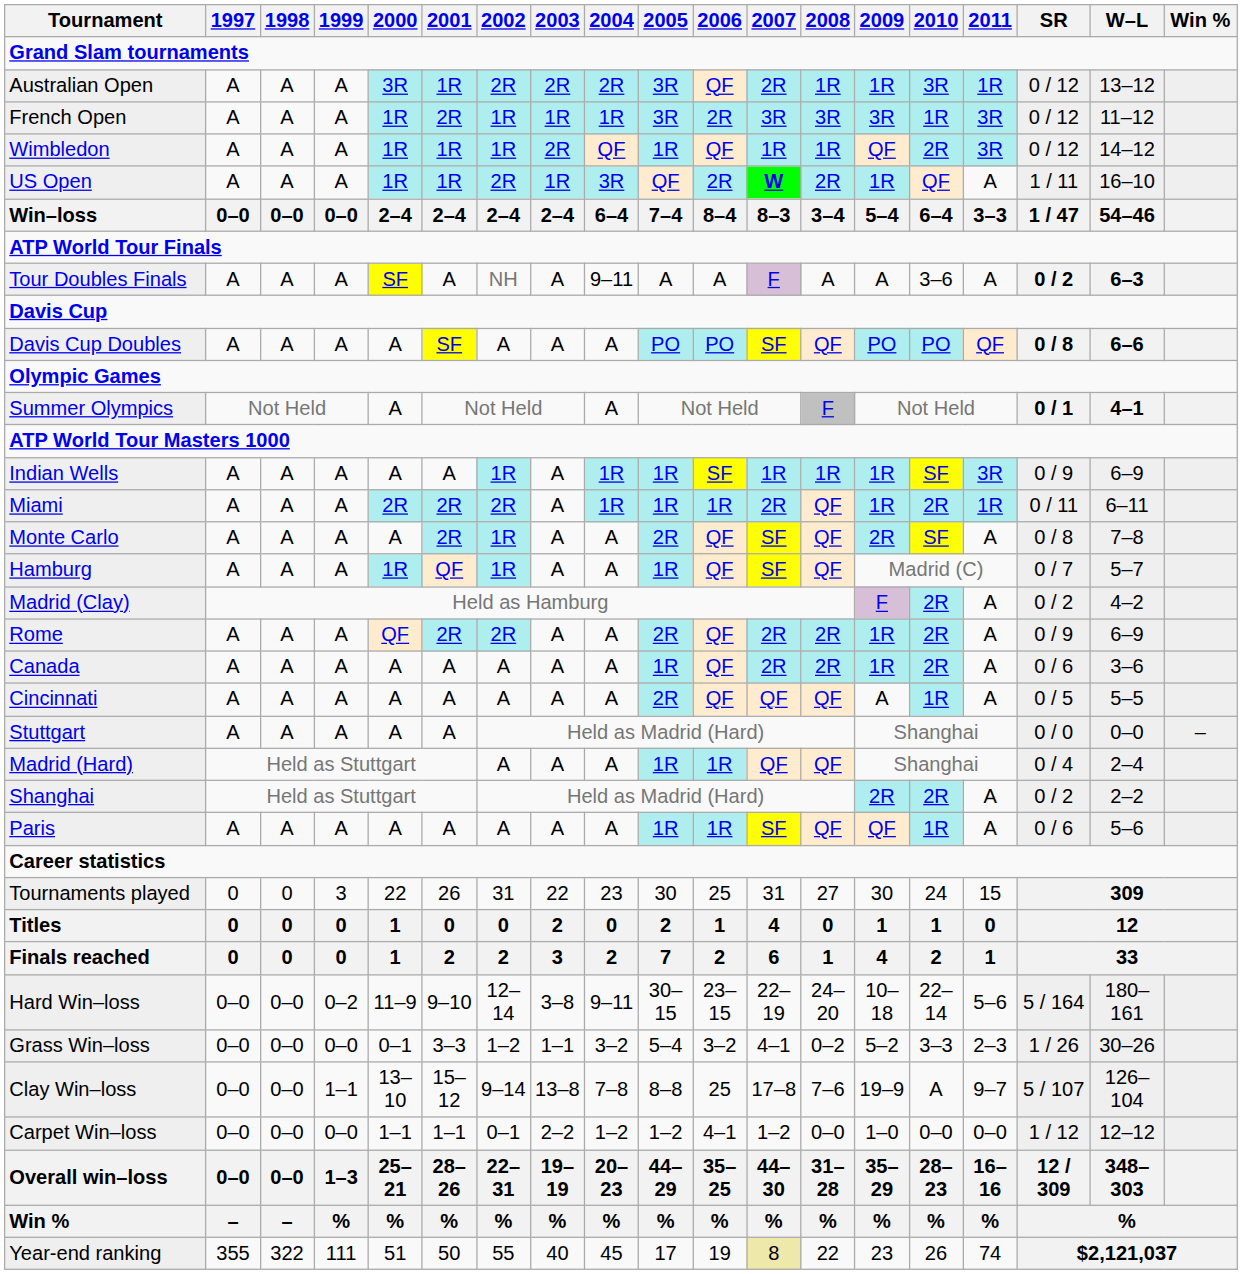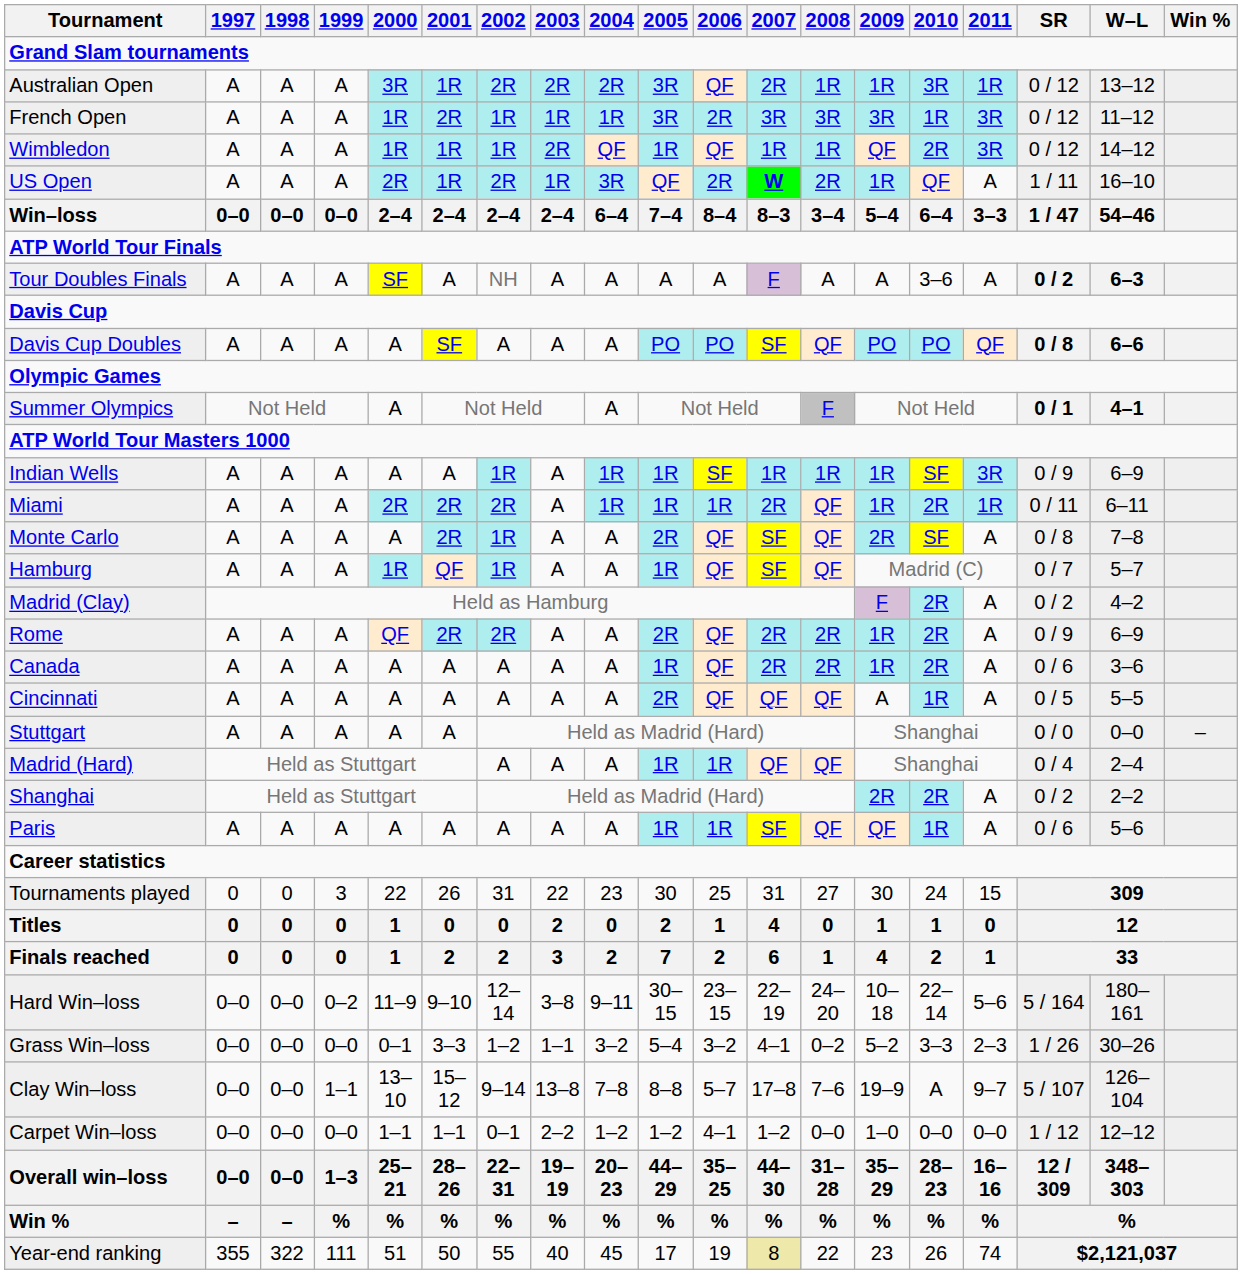 <table class=wikitable style=text-align:center;font-size:98%>
 <tr>
 <th width=150>Tournament</th>
 <th width=35><a href='#'>1997</a></th>
 <th width=35><a href='#'>1998</a></th>
 <th width=35><a href='#'>1999</a></th>
 <th width=35><a href='#'>2000</a></th>
 <th width=35><a href='#'>2001</a></th>
 <th width=35><a href='#'>2002</a></th>
 <th width=35><a href='#'>2003</a></th>
 <th width=35><a href='#'>2004</a></th>
 <th width=35><a href='#'>2005</a></th>
 <th width=35><a href='#'>2006</a></th>
 <th width=35><a href='#'>2007</a></th>
 <th width=35><a href='#'>2008</a></th>
 <th width=35><a href='#'>2009</a></th>
 <th width=35><a href='#'>2010</a></th>
 <th width=35><a href='#'>2011</a></th>
 <th width=50>SR</th>
 <th width=50>W–L</th>
 <th width=50>Win %</th>
 </tr>
 <tr>
 <td colspan=19 align=left><a href='#'><strong>Grand Slam tournaments</strong></a></td>
 </tr>
 <tr>
 <td bgcolor=#efefef align=left>Australian Open</td>
 <td>A</td>
 <td>A</td>
 <td>A</td>
 <td bgcolor=#afeeee><a href='#'>3R</a></td>
 <td bgcolor=#afeeee><a href='#'>1R</a></td>
 <td bgcolor=#afeeee><a href='#'>2R</a></td>
 <td bgcolor=#afeeee><a href='#'>2R</a></td>
 <td bgcolor=#afeeee><a href='#'>2R</a></td>
 <td bgcolor=#afeeee><a href='#'>3R</a></td>
 <td bgcolor=blanchedalmond><a href='#'>QF</a></td>
 <td bgcolor=#afeeee><a href='#'>2R</a></td>
 <td bgcolor=#afeeee><a href='#'>1R</a></td>
 <td bgcolor=#afeeee><a href='#'>1R</a></td>
 <td bgcolor=#afeeee><a href='#'>3R</a></td>
 <td bgcolor=#afeeee><a href='#'>1R</a></td>
 <td bgcolor=#efefef>0 / 12</td>
 <td bgcolor=#efefef>13–12</td>
 <td bgcolor=#efefef></td>
 </tr>
 <tr>
 <td bgcolor=#efefef align=left>French Open</td>
 <td>A</td>
 <td>A</td>
 <td>A</td>
 <td bgcolor=#afeeee><a href='#'>1R</a></td>
 <td bgcolor=#afeeee><a href='#'>2R</a></td>
 <td bgcolor=#afeeee><a href='#'>1R</a></td>
 <td bgcolor=#afeeee><a href='#'>1R</a></td>
 <td bgcolor=#afeeee><a href='#'>1R</a></td>
 <td bgcolor=#afeeee><a href='#'>3R</a></td>
 <td bgcolor=#afeeee><a href='#'>2R</a></td>
 <td bgcolor=#afeeee><a href='#'>3R</a></td>
 <td bgcolor=#afeeee><a href='#'>3R</a></td>
 <td bgcolor=#afeeee><a href='#'>3R</a></td>
 <td bgcolor=#afeeee><a href='#'>1R</a></td>
 <td bgcolor=#afeeee><a href='#'>3R</a></td>
 <td bgcolor=#efefef>0 / 12<br></td>
 <td bgcolor=#efefef>11–12</td>
 <td bgcolor=#efefef></td>
 </tr>
 <tr>
 <td bgcolor=#efefef align=left><a href='#'>Wimbledon</a></td>
 <td>A</td>
 <td>A</td>
 <td>A</td>
 <td bgcolor=#afeeee><a href='#'>1R</a></td>
 <td bgcolor=#afeeee><a href='#'>1R</a></td>
 <td bgcolor=#afeeee><a href='#'>1R</a></td>
 <td bgcolor=#afeeee><a href='#'>2R</a></td>
 <td bgcolor=blanchedalmond><a href='#'>QF</a></td>
 <td bgcolor=#afeeee><a href='#'>1R</a></td>
 <td bgcolor=blanchedalmond><a href='#'>QF</a></td>
 <td bgcolor=#afeeee><a href='#'>1R</a></td>
 <td bgcolor=#afeeee><a href='#'>1R</a></td>
 <td bgcolor=blanchedalmond><a href='#'>QF</a></td>
 <td bgcolor=#afeeee><a href='#'>2R</a></td>
 <td bgcolor=#afeeee><a href='#'>3R</a></td>
 <td bgcolor=#efefef>0 / 12</td>
 <td bgcolor=#efefef>14–12</td>
 <td bgcolor=#efefef></td>
 </tr>
 <tr>
 <td bgcolor=#efefef align=left><a href='#'>US Open</a></td>
 <td>A</td>
 <td>A</td>
 <td>A</td>
-<td bgcolor=#afeeee><a href='#'>1R</a></td>
+<td bgcolor=#afeeee><a href='#'>2R</a></td>
 <td bgcolor=#afeeee><a href='#'>1R</a></td>
 <td bgcolor=#afeeee><a href='#'>2R</a></td>
 <td bgcolor=#afeeee><a href='#'>1R</a></td>
 <td bgcolor=#afeeee><a href='#'>3R</a></td>
 <td bgcolor=blanchedalmond><a href='#'>QF</a></td>
 <td bgcolor=#afeeee><a href='#'>2R</a></td>
 <td bgcolor=lime><a href='#'><strong>W</strong></a></td>
 <td bgcolor=#afeeee><a href='#'>2R</a></td>
 <td bgcolor=#afeeee><a href='#'>1R</a></td>
 <td bgcolor=blanchedalmond><a href='#'>QF</a></td>
 <td>A</td>
 <td bgcolor=#efefef>1 / 11<br></td>
 <td bgcolor=#efefef>16–10</td>
 <td bgcolor=#efefef></td>
 </tr>
 <tr>
 <th style=text-align:left>Win–loss</th>
 <th>0–0</th>
 <th>0–0</th>
 <th>0–0</th>
 <th>2–4</th>
 <th>2–4</th>
 <th>2–4</th>
 <th>2–4</th>
 <th>6–4</th>
 <th>7–4</th>
 <th>8–4</th>
 <th>8–3</th>
 <th>3–4</th>
 <th>5–4</th>
 <th>6–4</th>
 <th>3–3</th>
 <th>1 / 47</th>
 <th>54–46</th>
 <th></th>
 </tr>
 <tr>
 <td colspan=19 align=left><strong><a href='#'>ATP World Tour Finals</a></strong></td>
 </tr>
 <tr>
 <td bgcolor=#efefef align=left><a href='#'>Tour Doubles Finals</a></td>
 <td>A</td>
 <td>A</td>
 <td>A</td>
 <td bgcolor=yellow><a href='#'>SF</a></td>
 <td>A</td>
 <td style=color:#767676>NH</td>
 <td>A</td>
-<td>9–11</td>
+<td>A</td>
 <td>A</td>
 <td>A</td>
 <td bgcolor=thistle><a href='#'>F</a></td>
 <td>A</td>
 <td>A</td>
 <td>3–6</td>
 <td>A</td>
 <th>0 / 2</th>
 <th>6–3</th>
 <th></th>
 </tr>
 <tr>
 <td colspan=19 align=left><strong><a href='#'>Davis Cup</a></strong><br></td>
 </tr>
 <tr>
 <td bgcolor=#efefef align=left><a href='#'>Davis Cup Doubles</a></td>
 <td>A</td>
 <td>A</td>
 <td>A</td>
 <td>A</td>
 <td bgcolor=yellow><a href='#'>SF</a></td>
 <td>A</td>
 <td>A</td>
 <td>A</td>
 <td bgcolor=#afeeee><a href='#'>PO</a></td>
 <td bgcolor=#afeeee><a href='#'>PO</a></td>
 <td bgcolor=yellow><a href='#'>SF</a></td>
 <td bgcolor=blanchedalmond><a href='#'>QF</a></td>
 <td bgcolor=#afeeee><a href='#'>PO</a></td>
 <td bgcolor=#afeeee><a href='#'>PO</a></td>
 <td bgcolor=blanchedalmond><a href='#'>QF</a></td>
 <th>0 / 8</th>
 <th>6–6</th>
 <th></th>
 </tr>
 <tr>
 <td colspan=19 align=left><strong><a href='#'>Olympic Games</a></strong></td>
 </tr>
 <tr>
 <td bgcolor=#efefef align=left><a href='#'>Summer Olympics</a></td>
 <td colspan=3 style=color:#767676>Not Held</td>
 <td>A</td>
 <td colspan=3 style=color:#767676>Not Held</td>
 <td>A</td>
 <td colspan=3 style=color:#767676>Not Held</td>
 <td bgcolor=silver><a href='#'>F</a></td>
 <td colspan=3 style=color:#767676>Not Held</td>
 <th>0 / 1</th>
 <th>4–1</th>
 <th></th>
 </tr>
 <tr>
 <td colspan=19 align=left><strong><a href='#'>ATP World Tour Masters 1000</a></strong></td>
 </tr>
 <tr>
 <td bgcolor=#efefef align=left><a href='#'>Indian Wells</a></td>
 <td>A</td>
 <td>A</td>
 <td>A</td>
 <td>A</td>
 <td>A</td>
 <td bgcolor=#afeeee><a href='#'>1R</a></td>
 <td>A</td>
 <td bgcolor=#afeeee><a href='#'>1R</a></td>
 <td bgcolor=#afeeee><a href='#'>1R</a></td>
 <td bgcolor=yellow><a href='#'>SF</a></td>
 <td bgcolor=#afeeee><a href='#'>1R</a></td>
 <td bgcolor=#afeeee><a href='#'>1R</a></td>
 <td bgcolor=#afeeee><a href='#'>1R</a></td>
 <td bgcolor=yellow><a href='#'>SF</a></td>
 <td bgcolor=#afeeee><a href='#'>3R</a></td>
 <td bgcolor=#efefef>0 / 9</td>
 <td bgcolor=#efefef>6–9</td>
 <td bgcolor=#efefef></td>
 </tr>
 <tr>
 <td bgcolor=#efefef align=left><a href='#'>Miami</a></td>
 <td>A</td>
 <td>A</td>
 <td>A</td>
 <td bgcolor=#afeeee><a href='#'>2R</a></td>
 <td bgcolor=#afeeee><a href='#'>2R</a></td>
 <td bgcolor=#afeeee><a href='#'>2R</a></td>
 <td>A</td>
 <td bgcolor=#afeeee><a href='#'>1R</a></td>
 <td bgcolor=#afeeee><a href='#'>1R</a></td>
 <td bgcolor=#afeeee><a href='#'>1R</a></td>
 <td bgcolor=#afeeee><a href='#'>2R</a></td>
 <td bgcolor=blanchedalmond><a href='#'>QF</a></td>
 <td bgcolor=#afeeee><a href='#'>1R</a></td>
 <td bgcolor=#afeeee><a href='#'>2R</a></td>
 <td bgcolor=#afeeee><a href='#'>1R</a></td>
 <td bgcolor=#efefef>0 / 11</td>
 <td bgcolor=#efefef>6–11</td>
 <td bgcolor=#efefef></td>
 </tr>
 <tr>
 <td bgcolor=#efefef align=left><a href='#'>Monte Carlo</a></td>
 <td>A</td>
 <td>A</td>
 <td>A</td>
 <td>A</td>
 <td bgcolor=#afeeee><a href='#'>2R</a></td>
 <td bgcolor=#afeeee><a href='#'>1R</a></td>
 <td>A</td>
 <td>A</td>
 <td bgcolor=#afeeee><a href='#'>2R</a></td>
 <td bgcolor=blanchedalmond><a href='#'>QF</a></td>
 <td bgcolor=yellow><a href='#'>SF</a></td>
 <td bgcolor=blanchedalmond><a href='#'>QF</a></td>
 <td bgcolor=#afeeee><a href='#'>2R</a></td>
 <td bgcolor=yellow><a href='#'>SF</a></td>
 <td>A</td>
 <td bgcolor=#efefef>0 / 8</td>
 <td bgcolor=#efefef>7–8</td>
 <td bgcolor=#efefef></td>
 </tr>
 <tr>
 <td bgcolor=#efefef align=left><a href='#'>Hamburg</a></td>
 <td>A</td>
 <td>A</td>
 <td>A</td>
 <td bgcolor=#afeeee><a href='#'>1R</a></td>
 <td bgcolor=blanchedalmond><a href='#'>QF</a></td>
 <td bgcolor=#afeeee><a href='#'>1R</a></td>
 <td>A</td>
 <td>A</td>
 <td bgcolor=#afeeee><a href='#'>1R</a></td>
 <td bgcolor=blanchedalmond><a href='#'>QF</a></td>
 <td bgcolor=yellow><a href='#'>SF</a></td>
 <td bgcolor=blanchedalmond><a href='#'>QF</a></td>
 <td colspan=3 style=color:#767676>Madrid (C)</td>
 <td bgcolor=#efefef>0 / 7<br></td>
 <td bgcolor=#efefef>5–7</td>
 <td bgcolor=#efefef></td>
 </tr>
 <tr>
 <td bgcolor=#efefef align=left><a href='#'>Madrid (Clay)</a></td>
 <td colspan=12 style=color:#767676>Held as Hamburg</td>
 <td bgcolor=thistle><a href='#'>F</a></td>
 <td bgcolor=#afeeee><a href='#'>2R</a></td>
 <td>A</td>
 <td bgcolor=#efefef>0 / 2</td>
 <td bgcolor=#efefef>4–2</td>
 <td bgcolor=#efefef></td>
 </tr>
 <tr>
 <td bgcolor=#efefef align=left><a href='#'>Rome</a></td>
 <td>A</td>
 <td>A</td>
 <td>A</td>
 <td bgcolor=blanchedalmond><a href='#'>QF</a></td>
 <td bgcolor=#afeeee><a href='#'>2R</a></td>
 <td bgcolor=#afeeee><a href='#'>2R</a></td>
 <td>A</td>
 <td>A</td>
 <td bgcolor=#afeeee><a href='#'>2R</a></td>
 <td bgcolor=blanchedalmond><a href='#'>QF</a></td>
 <td bgcolor=#afeeee><a href='#'>2R</a></td>
 <td bgcolor=#afeeee><a href='#'>2R</a></td>
 <td bgcolor=#afeeee><a href='#'>1R</a></td>
 <td bgcolor=#afeeee><a href='#'>2R</a></td>
 <td>A</td>
 <td bgcolor=#efefef>0 / 9</td>
 <td bgcolor=#efefef>6–9</td>
 <td bgcolor=#efefef></td>
 </tr>
 <tr>
 <td bgcolor=#efefef align=left><a href='#'>Canada</a></td>
 <td>A</td>
 <td>A</td>
 <td>A</td>
 <td>A</td>
 <td>A</td>
 <td>A</td>
 <td>A</td>
 <td>A</td>
 <td bgcolor=#afeeee><a href='#'>1R</a></td>
 <td bgcolor=blanchedalmond><a href='#'>QF</a></td>
 <td bgcolor=#afeeee><a href='#'>2R</a></td>
 <td bgcolor=#afeeee><a href='#'>2R</a></td>
 <td bgcolor=#afeeee><a href='#'>1R</a></td>
 <td bgcolor=#afeeee><a href='#'>2R</a></td>
 <td>A</td>
 <td bgcolor=#efefef>0 / 6</td>
 <td bgcolor=#efefef>3–6</td>
 <td bgcolor=#efefef></td>
 </tr>
 <tr>
 <td bgcolor=#efefef align=left><a href='#'>Cincinnati</a></td>
 <td>A</td>
 <td>A</td>
 <td>A</td>
 <td>A</td>
 <td>A</td>
 <td>A</td>
 <td>A</td>
 <td>A</td>
 <td bgcolor=#afeeee><a href='#'>2R</a></td>
 <td bgcolor=blanchedalmond><a href='#'>QF</a></td>
 <td bgcolor=blanchedalmond><a href='#'>QF</a></td>
 <td bgcolor=blanchedalmond><a href='#'>QF</a></td>
 <td>A</td>
 <td bgcolor=#afeeee><a href='#'>1R</a></td>
 <td>A</td>
 <td bgcolor=#efefef>0 / 5</td>
 <td bgcolor=#efefef>5–5</td>
 <td bgcolor=#efefef></td>
 </tr>
 <tr>
 <td bgcolor=#efefef align=left><a href='#'>Stuttgart</a></td>
 <td>A</td>
 <td>A</td>
 <td>A</td>
 <td>A</td>
 <td>A</td>
 <td colspan=7 style=color:#767676>Held as Madrid (Hard)</td>
 <td colspan=3 style=color:#767676>Shanghai</td>
 <td bgcolor=#efefef>0 / 0</td>
 <td bgcolor=#efefef>0–0</td>
 <td bgcolor=#efefef>–</td>
 </tr>
 <tr>
 <td bgcolor=#efefef align=left><a href='#'>Madrid (Hard)</a></td>
 <td colspan=5 style=color:#767676>Held as Stuttgart</td>
 <td>A</td>
 <td>A</td>
 <td>A</td>
 <td bgcolor=#afeeee><a href='#'>1R</a></td>
 <td bgcolor=#afeeee><a href='#'>1R</a></td>
 <td bgcolor=blanchedalmond><a href='#'>QF</a></td>
 <td bgcolor=blanchedalmond><a href='#'>QF</a></td>
 <td colspan=3 style=color:#767676>Shanghai</td>
 <td bgcolor=#efefef>0 / 4</td>
 <td bgcolor=#efefef>2–4</td>
 <td bgcolor=#efefef></td>
 </tr>
 <tr>
 <td bgcolor=#efefef align=left><a href='#'>Shanghai</a></td>
 <td colspan=5 style=color:#767676>Held as Stuttgart</td>
 <td colspan=7 style=color:#767676>Held as Madrid (Hard)</td>
 <td bgcolor=#afeeee><a href='#'>2R</a></td>
 <td bgcolor=#afeeee><a href='#'>2R</a></td>
 <td>A</td>
 <td bgcolor=#efefef>0 / 2</td>
 <td bgcolor=#efefef>2–2</td>
 <td bgcolor=#efefef></td>
 </tr>
 <tr>
 <td bgcolor=#efefef align=left><a href='#'>Paris</a></td>
 <td>A</td>
 <td>A</td>
 <td>A</td>
 <td>A</td>
 <td>A</td>
 <td>A</td>
 <td>A</td>
 <td>A</td>
 <td bgcolor=#afeeee><a href='#'>1R</a></td>
 <td bgcolor=#afeeee><a href='#'>1R</a></td>
 <td bgcolor=yellow><a href='#'>SF</a></td>
 <td bgcolor=blanchedalmond><a href='#'>QF</a></td>
 <td bgcolor=blanchedalmond><a href='#'>QF</a></td>
 <td bgcolor=#afeeee><a href='#'>1R</a></td>
 <td>A</td>
 <td bgcolor=#efefef>0 / 6</td>
 <td bgcolor=#efefef>5–6</td>
 <td bgcolor=#efefef></td>
 </tr>
 <tr>
 <td colspan=19 align=left><strong>Career statistics</strong></td>
 </tr>
 <tr>
 <td bgcolor=#efefef align=left>Tournaments played</td>
 <td>0</td>
 <td>0</td>
 <td>3</td>
 <td>22</td>
 <td>26</td>
 <td>31</td>
 <td>22</td>
 <td>23</td>
 <td>30</td>
 <td>25</td>
 <td>31</td>
 <td>27</td>
 <td>30</td>
 <td>24</td>
 <td>15</td>
 <th colspan=3>309</th>
 </tr>
 <tr>
 <th style=text-align:left>Titles</th>
 <th>0</th>
 <th>0</th>
 <th>0</th>
 <th>1</th>
 <th>0</th>
 <th>0</th>
 <th>2</th>
 <th>0</th>
 <th>2</th>
 <th>1</th>
 <th>4</th>
 <th>0</th>
 <th>1</th>
 <th>1</th>
 <th>0</th>
 <th colspan=3>12</th>
 </tr>
 <tr>
 <th style=text-align:left>Finals reached</th>
 <th>0</th>
 <th>0</th>
 <th>0</th>
 <th>1</th>
 <th>2</th>
 <th>2</th>
 <th>3</th>
 <th>2</th>
 <th>7</th>
 <th>2</th>
 <th>6</th>
 <th>1</th>
 <th>4</th>
 <th>2</th>
 <th>1</th>
 <th colspan=3>33</th>
 </tr>
 <tr>
 <td bgcolor=#efefef align=left>Hard Win–loss</td>
 <td>0–0</td>
 <td>0–0</td>
 <td>0–2</td>
 <td>11–9</td>
 <td>9–10</td>
 <td>12–14</td>
 <td>3–8</td>
 <td>9–11</td>
 <td>30–15</td>
 <td>23–15</td>
 <td>22–19</td>
 <td>24–20</td>
 <td>10–18</td>
 <td>22–14</td>
 <td>5–6</td>
 <td bgcolor=#efefef>5 / 164</td>
 <td bgcolor=#efefef>180–161</td>
 <td bgcolor=#efefef></td>
 </tr>
 <tr>
 <td bgcolor=#efefef align=left>Grass Win–loss</td>
 <td>0–0</td>
 <td>0–0</td>
 <td>0–0</td>
 <td>0–1</td>
 <td>3–3</td>
 <td>1–2</td>
 <td>1–1</td>
 <td>3–2</td>
 <td>5–4</td>
 <td>3–2</td>
 <td>4–1</td>
 <td>0–2</td>
 <td>5–2</td>
 <td>3–3</td>
 <td>2–3</td>
 <td bgcolor=#efefef>1 / 26</td>
 <td bgcolor=#efefef>30–26</td>
 <td bgcolor=#efefef></td>
 </tr>
 <tr>
 <td bgcolor=#efefef align=left>Clay Win–loss</td>
 <td>0–0</td>
 <td>0–0</td>
 <td>1–1</td>
 <td>13–10</td>
 <td>15–12</td>
 <td>9–14</td>
 <td>13–8</td>
 <td>7–8</td>
 <td>8–8</td>
-<td>25</td>
+<td>5–7</td>
 <td>17–8</td>
 <td>7–6</td>
 <td>19–9</td>
 <td>A</td>
 <td>9–7</td>
 <td bgcolor=#efefef>5 / 107</td>
 <td bgcolor=#efefef>126–104</td>
 <td bgcolor=#efefef></td>
 </tr>
 <tr>
 <td bgcolor=#efefef align=left>Carpet Win–loss</td>
 <td>0–0</td>
 <td>0–0</td>
 <td>0–0</td>
 <td>1–1</td>
 <td>1–1</td>
 <td>0–1</td>
 <td>2–2</td>
 <td>1–2</td>
 <td>1–2</td>
 <td>4–1</td>
 <td>1–2</td>
 <td>0–0</td>
 <td>1–0</td>
 <td>0–0</td>
 <td>0–0</td>
 <td bgcolor=#efefef>1 / 12</td>
 <td bgcolor=#efefef>12–12</td>
 <td bgcolor=#efefef></td>
 </tr>
 <tr>
 <th style=text-align:left>Overall win–loss</th>
 <th>0–0</th>
 <th>0–0</th>
 <th>1–3</th>
 <th>25–21</th>
 <th>28–26</th>
 <th>22–31</th>
 <th>19–19</th>
 <th>20–23</th>
 <th>44–29</th>
 <th>35–25</th>
 <th>44–30</th>
 <th>31–28</th>
 <th>35–29</th>
 <th>28–23</th>
 <th>16–16</th>
 <th>12 / 309</th>
 <th>348–303</th>
 <th></th>
 </tr>
 <tr>
 <th style=text-align:left>Win %</th>
 <th>–</th>
 <th>–</th>
 <th>%</th>
 <th>%</th>
 <th>%</th>
 <th>%</th>
 <th>%</th>
 <th>%</th>
 <th>%</th>
 <th>%</th>
 <th>%</th>
 <th>%</th>
 <th>%</th>
 <th>%</th>
 <th>%</th>
 <th colspan=3>%</th>
 </tr>
 <tr>
 <td bgcolor=#efefef align=left>Year-end ranking</td>
 <td>355</td>
 <td>322</td>
 <td>111</td>
 <td>51</td>
 <td>50</td>
 <td>55</td>
 <td>40</td>
 <td>45</td>
 <td>17</td>
 <td>19</td>
 <td bgcolor=#eee8aa>8</td>
 <td>22</td>
 <td>23</td>
 <td>26</td>
 <td>74</td>
 <th colspan=3>$2,121,037</th>
 </tr>
 </table>
